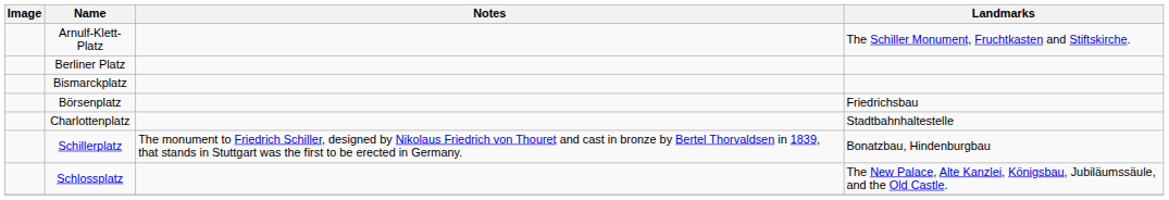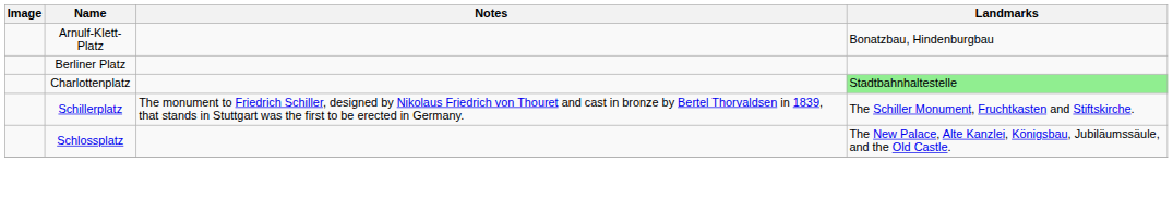 <table class="sortable wikitable">
 <tr>
 <th>Image</th>
 <th>Name</th>
 <th>Notes</th>
 <th>Landmarks</th>
 </tr>
 <tr>
 <td></td>
 <td style="text-align: center">Arnulf-Klett-Platz</td>
 <td></td>
-<td>The <a href='#'>Schiller Monument</a>, <a href='#'>Fruchtkasten</a> and <a href='#'>Stiftskirche</a>.</td>
+<td>Bonatzbau, Hindenburgbau</td>
 </tr>
 <tr>
 <td></td>
 <td style="text-align: center">Berliner Platz</td>
 <td></td>
 <td></td>
 </tr>
 <tr>
 <td></td>
-<td style="text-align: center">Bismarckplatz</td>
-<td></td>
-<td></td>
-</tr>
-<tr>
-<td></td>
-<td style="text-align: center">Börsenplatz</td>
-<td></td>
-<td>Friedrichsbau</td>
-</tr>
-<tr>
-<td></td>
 <td style="text-align: center">Charlottenplatz</td>
 <td></td>
-<td>Stadtbahnhaltestelle</td>
+<td style="background: lightgreen;">Stadtbahnhaltestelle</td>
 </tr>
 <tr>
 <td></td>
 <td style="text-align: center"><a href='#'>Schillerplatz</a></td>
 <td>The monument to <a href='#'>Friedrich Schiller</a>, designed by <a href='#'>Nikolaus Friedrich von Thouret</a> and cast in bronze by <a href='#'>Bertel Thorvaldsen</a> in <a href='#'>1839</a>, that stands in Stuttgart was the first to be erected in Germany.</td>
-<td>Bonatzbau, Hindenburgbau</td>
+<td>The <a href='#'>Schiller Monument</a>, <a href='#'>Fruchtkasten</a> and <a href='#'>Stiftskirche</a>.</td>
 </tr>
 <tr>
 <td></td>
 <td style="text-align: center"><a href='#'>Schlossplatz</a></td>
 <td></td>
 <td>The <a href='#'>New Palace</a>, <a href='#'>Alte Kanzlei</a>, <a href='#'>Königsbau</a>, Jubiläumssäule, and the <a href='#'>Old Castle</a>.</td>
 </tr>
 <tr>
 </tr>
 </table>
